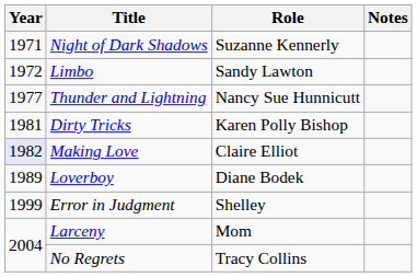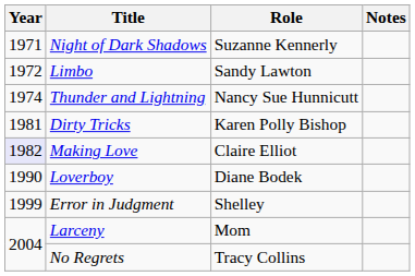 <table class="wikitable sortable">
 <tr>
 <th>Year</th>
 <th>Title</th>
 <th>Role</th>
 <th class="unsortable">Notes</th>
 </tr>
 <tr>
 <td>1971</td>
 <td><em><a href='#'>Night of Dark Shadows</a></em></td>
 <td>Suzanne Kennerly</td>
 <td></td>
 </tr>
 <tr>
 <td>1972</td>
 <td><em><a href='#'>Limbo</a></em></td>
 <td>Sandy Lawton</td>
 <td></td>
 </tr>
 <tr>
-<td>1977</td>
+<td>1974</td>
 <td><em><a href='#'>Thunder and Lightning</a></em></td>
 <td>Nancy Sue Hunnicutt</td>
 <td></td>
 </tr>
 <tr>
 <td>1981</td>
 <td><em><a href='#'>Dirty Tricks</a></em></td>
 <td>Karen Polly Bishop</td>
 <td></td>
 </tr>
 <tr>
 <td style="background: lavender;">1982</td>
 <td><em><a href='#'>Making Love</a></em></td>
 <td>Claire Elliot</td>
 <td></td>
 </tr>
 <tr>
-<td>1989</td>
+<td>1990</td>
 <td><em><a href='#'>Loverboy</a></em></td>
 <td>Diane Bodek</td>
 <td></td>
 </tr>
 <tr>
 <td>1999</td>
 <td><em>Error in Judgment</em></td>
 <td>Shelley</td>
 <td></td>
 </tr>
 <tr>
 <td rowspan=2>2004</td>
 <td><em><a href='#'>Larceny</a></em></td>
 <td>Mom</td>
 <td></td>
 </tr>
 <tr>
 <td><em>No Regrets</em></td>
 <td>Tracy Collins</td>
 <td></td>
 </tr>
 </table>
